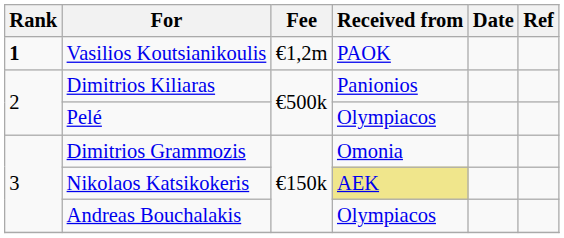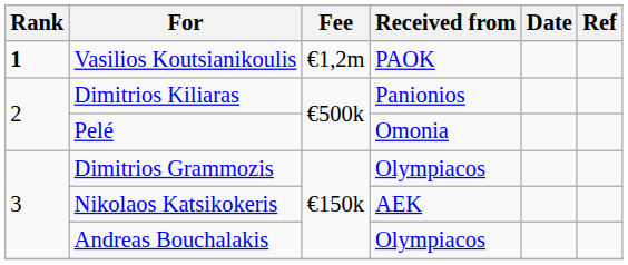 <table class="wikitable plainrowheaders sortable">
 <tr>
 <th scope=col>Rank</th>
 <th scope=col>For</th>
 <th scope=col>Fee</th>
 <th scope=col>Received from</th>
 <th scope=col>Date</th>
 <th scope=col class="unsortable">Ref</th>
 </tr>
 <tr>
 <td><strong>1</strong></td>
 <td> <a href='#'>Vasilios Koutsianikoulis</a></td>
 <td>€1,2m</td>
 <td> <a href='#'>PAOK</a></td>
 <td></td>
 <td align=center></td>
 </tr>
 <tr>
 <td rowspan="2">2</td>
 <td> <a href='#'>Dimitrios Kiliaras</a></td>
 <td rowspan="2">€500k</td>
 <td> <a href='#'>Panionios</a></td>
 <td></td>
 <td align=center></td>
 </tr>
 <tr>
 <td> <a href='#'>Pelé</a></td>
-<td> <a href='#'>Olympiacos</a></td>
+<td> <a href='#'>Omonia</a></td>
 <td></td>
 <td align=center></td>
 </tr>
 <tr>
 <td rowspan="3">3</td>
 <td> <a href='#'>Dimitrios Grammozis</a></td>
 <td rowspan="3">€150k</td>
-<td> <a href='#'>Omonia</a></td>
+<td> <a href='#'>Olympiacos</a></td>
 <td></td>
 <td align=center></td>
 </tr>
 <tr>
 <td> <a href='#'>Nikolaos Katsikokeris</a></td>
-<td style="background: khaki;"> <a href='#'>AEK</a></td>
+<td> <a href='#'>AEK</a></td>
 <td></td>
 <td align=center></td>
 </tr>
 <tr>
 <td> <a href='#'>Andreas Bouchalakis</a></td>
 <td> <a href='#'>Olympiacos</a></td>
 <td></td>
 <td align=center></td>
 </tr>
 <tr>
 </tr>
 </table>
